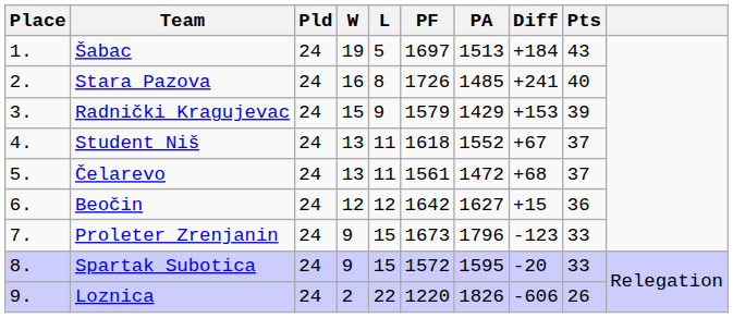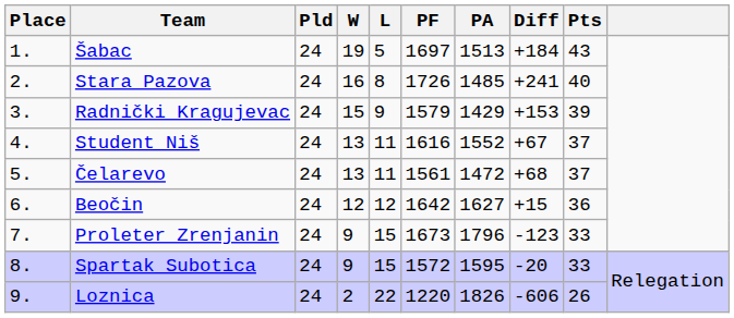 <table class="wikitable">
 <tr>
 <th>Place</th>
 <th>Team</th>
 <th>Pld</th>
 <th>W</th>
 <th>L</th>
 <th>PF</th>
 <th>PA</th>
 <th>Diff</th>
 <th>Pts</th>
 <th></th>
 </tr>
 <tr>
 <td>1.</td>
 <td><a href='#'>Šabac</a></td>
 <td>24</td>
 <td>19</td>
 <td>5</td>
 <td>1697</td>
 <td>1513</td>
 <td>+184</td>
 <td>43</td>
 <td rowspan="7"></td>
 </tr>
 <tr>
 <td>2.</td>
 <td><a href='#'>Stara Pazova</a></td>
 <td>24</td>
 <td>16</td>
 <td>8</td>
 <td>1726</td>
 <td>1485</td>
 <td>+241</td>
 <td>40</td>
 </tr>
 <tr>
 <td>3.</td>
 <td><a href='#'>Radnički Kragujevac</a></td>
 <td>24</td>
 <td>15</td>
 <td>9</td>
 <td>1579</td>
 <td>1429</td>
 <td>+153</td>
 <td>39</td>
 </tr>
 <tr>
 <td>4.</td>
 <td><a href='#'>Student Niš</a></td>
 <td>24</td>
 <td>13</td>
 <td>11</td>
-<td>1618</td>
+<td>1616</td>
 <td>1552</td>
 <td>+67</td>
 <td>37</td>
 </tr>
 <tr>
 <td>5.</td>
 <td><a href='#'>Čelarevo</a></td>
 <td>24</td>
 <td>13</td>
 <td>11</td>
 <td>1561</td>
 <td>1472</td>
 <td>+68</td>
 <td>37</td>
 </tr>
 <tr>
 <td>6.</td>
 <td><a href='#'>Beočin</a></td>
 <td>24</td>
 <td>12</td>
 <td>12</td>
 <td>1642</td>
 <td>1627</td>
 <td>+15</td>
 <td>36</td>
 </tr>
 <tr>
 <td>7.</td>
 <td><a href='#'>Proleter Zrenjanin</a></td>
 <td>24</td>
 <td>9</td>
 <td>15</td>
 <td>1673</td>
 <td>1796</td>
 <td>-123</td>
 <td>33</td>
 </tr>
 <tr style="background:#CCCCFF;">
 <td>8.</td>
 <td><a href='#'>Spartak Subotica</a></td>
 <td>24</td>
 <td>9</td>
 <td>15</td>
 <td>1572</td>
 <td>1595</td>
 <td>-20</td>
 <td>33</td>
 <td rowspan="2">Relegation</td>
 </tr>
 <tr style="background:#CCCCFF;">
 <td>9.</td>
 <td><a href='#'>Loznica</a></td>
 <td>24</td>
 <td>2</td>
 <td>22</td>
 <td>1220</td>
 <td>1826</td>
 <td>-606</td>
 <td>26</td>
 </tr>
 </table>
